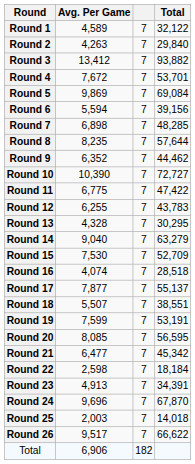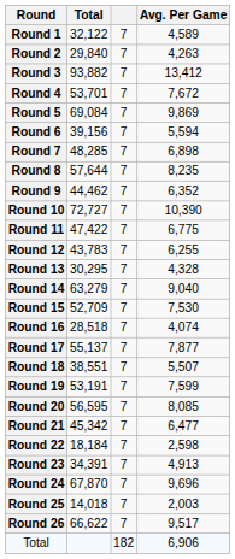 <table class="wikitable plainrowheaders sortable" style="text-align:center;">
 <tr>
 <th>Round</th>
+<th>Total</th>
+<th></th>
 <th>Avg. Per Game</th>
-<th></th>
-<th>Total</th>
 </tr>
 <tr>
 <th scope='row'>Round 1</th>
+<td>32,122</td>
+<td>7</td>
 <td>4,589</td>
-<td>7</td>
-<td>32,122</td>
 </tr>
 <tr>
 <th scope='row'>Round 2</th>
+<td>29,840</td>
+<td>7</td>
 <td>4,263</td>
-<td>7</td>
-<td>29,840</td>
 </tr>
 <tr>
 <th scope='row'>Round 3</th>
+<td>93,882</td>
+<td>7</td>
 <td>13,412</td>
-<td>7</td>
-<td>93,882</td>
 </tr>
 <tr>
 <th scope='row'>Round 4</th>
+<td>53,701</td>
+<td>7</td>
 <td>7,672</td>
-<td>7</td>
-<td>53,701</td>
 </tr>
 <tr>
 <th scope='row'>Round 5</th>
+<td>69,084</td>
+<td>7</td>
 <td>9,869</td>
-<td>7</td>
-<td>69,084</td>
 </tr>
 <tr>
 <th scope='row'>Round 6</th>
+<td>39,156</td>
+<td>7</td>
 <td>5,594</td>
-<td>7</td>
-<td>39,156</td>
 </tr>
 <tr>
 <th scope='row'>Round 7</th>
+<td>48,285</td>
+<td>7</td>
 <td>6,898</td>
-<td>7</td>
-<td>48,285</td>
 </tr>
 <tr>
 <th scope='row'>Round 8</th>
+<td>57,644</td>
+<td>7</td>
 <td>8,235</td>
-<td>7</td>
-<td>57,644</td>
 </tr>
 <tr>
 <th scope='row'>Round 9</th>
+<td>44,462</td>
+<td>7</td>
 <td>6,352</td>
-<td>7</td>
-<td>44,462</td>
 </tr>
 <tr>
 <th scope='row'>Round 10</th>
+<td>72,727</td>
+<td>7</td>
 <td>10,390</td>
-<td>7</td>
-<td>72,727</td>
 </tr>
 <tr>
 <th scope='row'>Round 11</th>
+<td>47,422</td>
+<td>7</td>
 <td>6,775</td>
-<td>7</td>
-<td>47,422</td>
 </tr>
 <tr>
 <th scope='row'>Round 12</th>
+<td>43,783</td>
+<td>7</td>
 <td>6,255</td>
-<td>7</td>
-<td>43,783</td>
 </tr>
 <tr>
 <th scope='row'>Round 13</th>
+<td>30,295</td>
+<td>7</td>
 <td>4,328</td>
-<td>7</td>
-<td>30,295</td>
 </tr>
 <tr>
 <th scope='row'>Round 14</th>
+<td>63,279</td>
+<td>7</td>
 <td>9,040</td>
-<td>7</td>
-<td>63,279</td>
 </tr>
 <tr>
 <th scope='row'>Round 15</th>
+<td>52,709</td>
+<td>7</td>
 <td>7,530</td>
-<td>7</td>
-<td>52,709</td>
 </tr>
 <tr>
 <th scope='row'>Round 16</th>
+<td>28,518</td>
+<td>7</td>
 <td>4,074</td>
-<td>7</td>
-<td>28,518</td>
 </tr>
 <tr>
 <th scope='row'>Round 17</th>
+<td>55,137</td>
+<td>7</td>
 <td>7,877</td>
-<td>7</td>
-<td>55,137</td>
 </tr>
 <tr>
 <th scope='row'>Round 18</th>
+<td>38,551</td>
+<td>7</td>
 <td>5,507</td>
-<td>7</td>
-<td>38,551</td>
 </tr>
 <tr>
 <th scope='row'>Round 19</th>
+<td>53,191</td>
+<td>7</td>
 <td>7,599</td>
-<td>7</td>
-<td>53,191</td>
 </tr>
 <tr>
 <th scope='row'>Round 20</th>
+<td>56,595</td>
+<td>7</td>
 <td>8,085</td>
-<td>7</td>
-<td>56,595</td>
 </tr>
 <tr>
 <th scope='row'>Round 21</th>
+<td>45,342</td>
+<td>7</td>
 <td>6,477</td>
-<td>7</td>
-<td>45,342</td>
 </tr>
 <tr>
 <th scope='row'>Round 22</th>
+<td>18,184</td>
+<td>7</td>
 <td>2,598</td>
-<td>7</td>
-<td>18,184</td>
 </tr>
 <tr>
 <th scope='row'>Round 23</th>
+<td>34,391</td>
+<td>7</td>
 <td>4,913</td>
-<td>7</td>
-<td>34,391</td>
 </tr>
 <tr>
 <th scope='row'>Round 24</th>
+<td>67,870</td>
+<td>7</td>
 <td>9,696</td>
-<td>7</td>
-<td>67,870</td>
 </tr>
 <tr>
 <th scope='row'>Round 25</th>
+<td>14,018</td>
+<td>7</td>
 <td>2,003</td>
-<td>7</td>
-<td>14,018</td>
 </tr>
 <tr>
 <th scope='row'>Round 26</th>
+<td>66,622</td>
+<td>7</td>
 <td>9,517</td>
-<td>7</td>
-<td>66,622</td>
 </tr>
 <tr style="background:#f4faff;">
 <td>Total</td>
+<td></td>
+<td>182</td>
 <td>6,906</td>
-<td>182</td>
-<td></td>
 </tr>
 </table>
